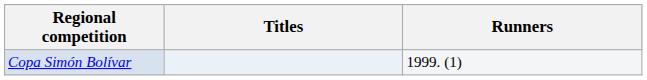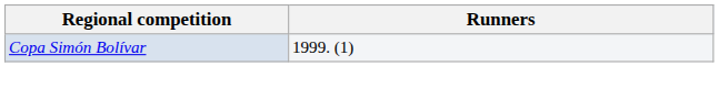 <table class="wikitable">
 <tr bgcolor='#c2d2e5'>
 <th width=20%> Regional competition</th>
-<th width=30%>Titles</th>
 <th width=30%>Runners</th>
 </tr>
 <tr style='font-size: 90%;'>
 <td bgcolor='D8E2EE'><em><a href='#'>Copa Simón Bolívar</a></em></td>
-<td bgcolor='ECF1F7'></td>
 <td bgcolor='F3F5F7'>1999. (1)</td>
 </tr>
 </table>
